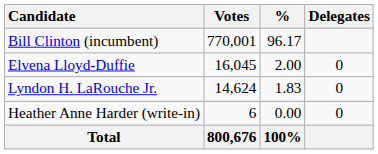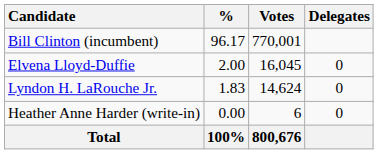 <table class="wikitable sortable plainrowheaders" style="text-align:right;">
 <tr>
 <th style="text-align:left;">Candidate</th>
+<th>%</th>
 <th>Votes</th>
-<th>%</th>
 <th>Delegates</th>
 </tr>
 <tr>
 <td style="text-align:left;"><a href='#'>Bill Clinton</a> (incumbent)</td>
+<td>96.17</td>
 <td>770,001</td>
-<td>96.17</td>
 <td style="text-align:center;"></td>
 </tr>
 <tr>
 <td style="text-align:left;"><a href='#'>Elvena Lloyd-Duffie</a></td>
+<td>2.00</td>
 <td>16,045</td>
-<td>2.00</td>
 <td style="text-align:center;">0</td>
 </tr>
 <tr>
 <td style="text-align:left;"><a href='#'>Lyndon H. LaRouche Jr.</a></td>
+<td>1.83</td>
 <td>14,624</td>
-<td>1.83</td>
 <td style="text-align:center;">0</td>
 </tr>
 <tr>
 <td style="text-align:left;">Heather Anne Harder (write-in)</td>
+<td>0.00</td>
 <td>6</td>
-<td>0.00</td>
 <td style="text-align:center;">0</td>
 </tr>
 <tr class="sortbottom">
 <th>Total</th>
+<th>100%</th>
 <th>800,676</th>
-<th>100%</th>
 <th></th>
 </tr>
 </table>
